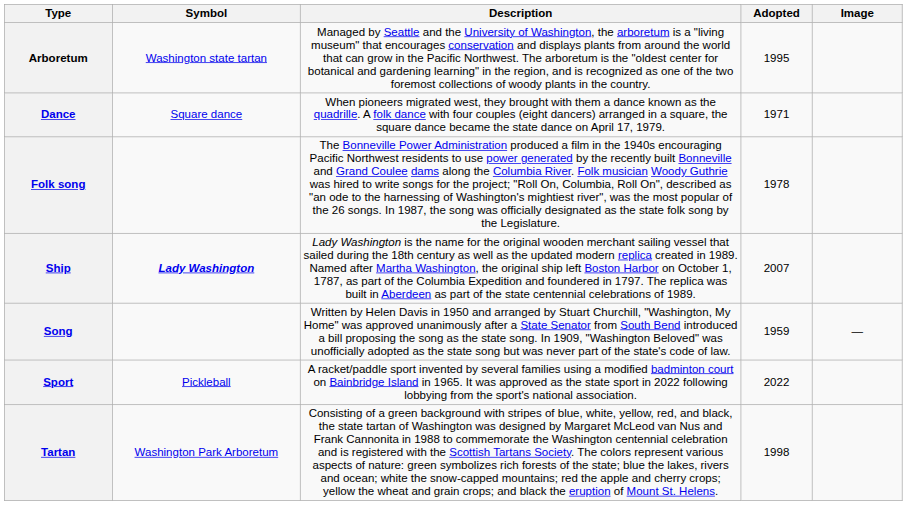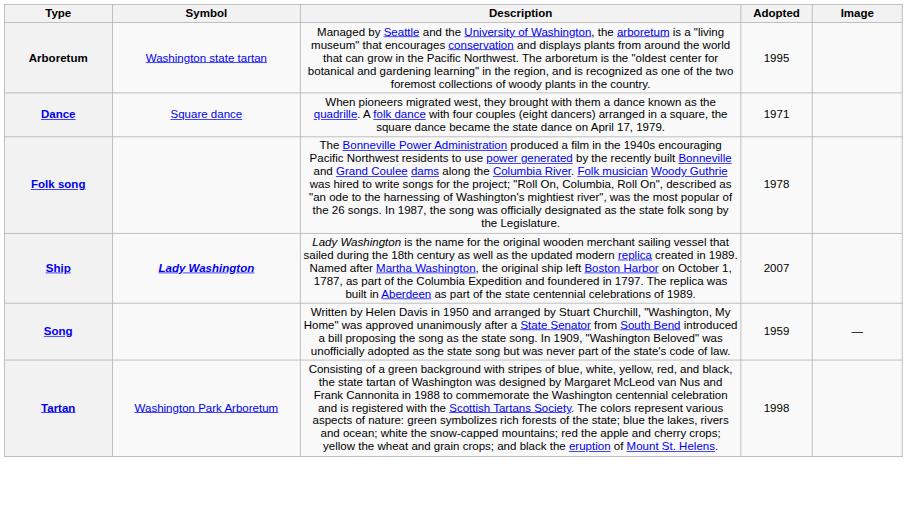 <table class="wikitable sortable plainrowheaders" style="text-align:center;">
 <tr>
 <th scope=col width=12%>Type</th>
 <th scope=col width=21%>Symbol</th>
 <th scope=col width=49% class=unsortable>Description</th>
 <th scope=col width=8%>Adopted</th>
 <th scope=col width=10% class=unsortable>Image</th>
 </tr>
 <tr>
 <th scope=row style="text-align:center;">Arboretum</th>
 <td><a href='#'>Washington state tartan</a></td>
 <td>Managed by <a href='#'>Seattle</a> and the <a href='#'>University of Washington</a>, the <a href='#'>arboretum</a> is a "living museum" that encourages <a href='#'>conservation</a> and displays plants from around the world that can grow in the Pacific Northwest. The arboretum is the "oldest center for botanical and gardening learning" in the region, and is recognized as one of the two foremost collections of woody plants in the country.</td>
 <td>1995</td>
 <td></td>
 </tr>
 <tr>
 <th scope=row style="text-align:center;"><a href='#'>Dance</a></th>
 <td><a href='#'>Square dance</a></td>
 <td>When pioneers migrated west, they brought with them a dance known as the <a href='#'>quadrille</a>. A <a href='#'>folk dance</a> with four couples (eight dancers) arranged in a square, the square dance became the state dance on April 17, 1979.</td>
 <td>1971</td>
 <td></td>
 </tr>
 <tr>
 <th scope=row style="text-align:center;"><a href='#'>Folk song</a></th>
 <td></td>
 <td>The <a href='#'>Bonneville Power Administration</a> produced a film in the 1940s encouraging Pacific Northwest residents to use <a href='#'>power generated</a> by the recently built <a href='#'>Bonneville</a> and <a href='#'>Grand Coulee</a> <a href='#'>dams</a> along the <a href='#'>Columbia River</a>. <a href='#'>Folk musician</a> <a href='#'>Woody Guthrie</a> was hired to write songs for the project; "Roll On, Columbia, Roll On", described as "an ode to the harnessing of Washington's mightiest river", was the most popular of the 26 songs. In 1987, the song was officially designated as the state folk song by the Legislature.</td>
 <td>1978</td>
 <td></td>
 </tr>
 <tr>
 <th scope=row style="text-align:center;"><a href='#'>Ship</a></th>
 <td><strong><em><a href='#'>Lady Washington</a></em></strong></td>
 <td><em>Lady Washington</em> is the name for the original wooden merchant sailing vessel that sailed during the 18th century as well as the updated modern <a href='#'>replica</a> created in 1989. Named after <a href='#'>Martha Washington</a>, the original ship left <a href='#'>Boston Harbor</a> on October 1, 1787, as part of the Columbia Expedition and foundered in 1797. The replica was built in <a href='#'>Aberdeen</a> as part of the state centennial celebrations of 1989.</td>
 <td>2007</td>
 <td></td>
 </tr>
 <tr>
 <th scope=row style="text-align:center;"><a href='#'>Song</a></th>
 <td></td>
 <td>Written by Helen Davis in 1950 and arranged by Stuart Churchill, "Washington, My Home" was approved unanimously after a <a href='#'>State Senator</a> from <a href='#'>South Bend</a> introduced a bill proposing the song as the state song. In 1909, "Washington Beloved" was unofficially adopted as the state song but was never part of the state's code of law.</td>
 <td>1959</td>
 <td>—</td>
 </tr>
 <tr>
-<th scope=row style="text-align:center;"><a href='#'>Sport</a></th>
-<td><a href='#'>Pickleball</a></td>
-<td>A racket/paddle sport invented by several families using a modified <a href='#'>badminton court</a> on <a href='#'>Bainbridge Island</a> in 1965. It was approved as the state sport in 2022 following lobbying from the sport's national association.</td>
-<td>2022</td>
-<td></td>
-</tr>
-<tr>
 <th scope=row style="text-align:center;"><a href='#'>Tartan</a></th>
 <td><a href='#'>Washington Park Arboretum</a></td>
 <td>Consisting of a green background with stripes of blue, white, yellow, red, and black, the state tartan of Washington was designed by Margaret McLeod van Nus and Frank Cannonita in 1988 to commemorate the Washington centennial celebration and is registered with the <a href='#'>Scottish Tartans Society</a>. The colors represent various aspects of nature: green symbolizes rich forests of the state; blue the lakes, rivers and ocean; white the snow-capped mountains; red the apple and cherry crops; yellow the wheat and grain crops; and black the <a href='#'>eruption</a> of <a href='#'>Mount St. Helens</a>.</td>
 <td>1998</td>
 <td></td>
 </tr>
 </table>
